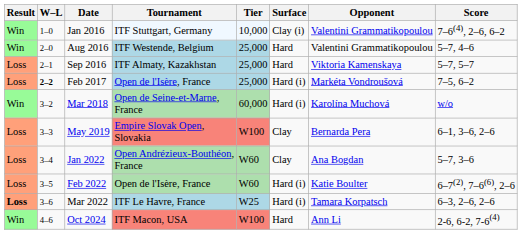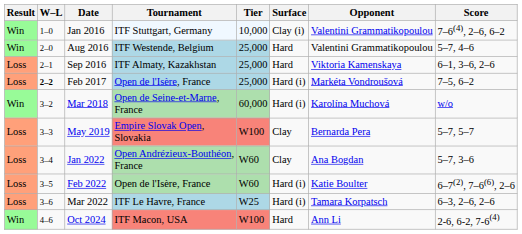 <table class="sortable wikitable">
 <tr>
 <th>Result</th>
 <th class="unsortable">W–L</th>
 <th>Date</th>
 <th>Tournament</th>
 <th>Tier</th>
 <th>Surface</th>
 <th>Opponent</th>
 <th class="unsortable">Score</th>
 </tr>
 <tr>
 <td style="background:#98fb98;">Win</td>
 <td><small>1–0</small></td>
 <td>Jan 2016</td>
 <td style="background:#f0f8ff;">ITF Stuttgart, Germany</td>
 <td style="background:#f0f8ff;">10,000</td>
 <td>Clay (i)</td>
 <td> <a href='#'>Valentini Grammatikopoulou</a></td>
 <td>7–6<sup>(4)</sup>, 2–6, 6–2</td>
 </tr>
 <tr>
 <td style="background:#98fb98;">Win</td>
 <td><small>2–0</small></td>
 <td>Aug 2016</td>
 <td style="background:lightblue;">ITF Westende, Belgium</td>
 <td style="background:lightblue;">25,000</td>
 <td>Hard</td>
 <td> Valentini Grammatikopoulou</td>
 <td>5–7, 4–6</td>
 </tr>
 <tr>
 <td style="background:#ffa07a;">Loss</td>
 <td><small>2–1</small></td>
 <td>Sep 2016</td>
 <td style="background:lightblue;">ITF Almaty, Kazakhstan</td>
 <td style="background:lightblue;">25,000</td>
 <td>Hard</td>
 <td> <a href='#'>Viktoria Kamenskaya</a></td>
-<td>5–7, 5–7</td>
+<td>6–1, 3–6, 2–6</td>
 </tr>
 <tr>
 <td style="background:#ffa07a;">Loss</td>
 <td><strong><small>2–2</small></strong></td>
 <td>Feb 2017</td>
 <td style="background:lightblue;"><a href='#'>Open de l'Isère</a>, France</td>
 <td style="background:lightblue;">25,000</td>
 <td>Hard (i)</td>
 <td> <a href='#'>Markéta Vondroušová</a></td>
 <td>7–5, 6–2</td>
 </tr>
 <tr>
 <td style="background:#98fb98;">Win</td>
 <td><small>3–2</small></td>
 <td><a href='#'>Mar 2018</a></td>
 <td style="background:#addfad;"><a href='#'>Open de Seine-et-Marne</a>, <br>France</td>
 <td style="background:#addfad;">60,000</td>
 <td>Hard (i)</td>
 <td> <a href='#'>Karolína Muchová</a></td>
 <td><a href='#'>w/o</a></td>
 </tr>
 <tr>
 <td style="background:#ffa07a;">Loss</td>
 <td><small>3–3</small></td>
 <td><a href='#'>May 2019</a></td>
 <td style="background:#f88379;"><a href='#'>Empire Slovak Open</a>, <br>Slovakia</td>
 <td style="background:#f88379;">W100</td>
 <td>Clay</td>
 <td> <a href='#'>Bernarda Pera</a></td>
-<td>6–1, 3–6, 2–6</td>
+<td>5–7, 5–7</td>
 </tr>
 <tr>
 <td style="background:#ffa07a;">Loss</td>
 <td><small>3–4</small></td>
 <td><a href='#'>Jan 2022</a></td>
 <td bgcolor=addfad><a href='#'>Open Andrézieux-Bouthéon</a>, <br>France</td>
 <td bgcolor=addfad>W60</td>
 <td>Clay</td>
 <td> <a href='#'>Ana Bogdan</a></td>
 <td>5–7, 3–6</td>
 </tr>
 <tr>
 <td style="background:#ffa07a;">Loss</td>
 <td><small>3–5</small></td>
 <td><a href='#'>Feb 2022</a></td>
 <td bgcolor=addfad>Open de l'Isère, France</td>
 <td bgcolor=addfad>W60</td>
 <td>Hard (i)</td>
 <td> <a href='#'>Katie Boulter</a></td>
 <td>6–7<sup>(2)</sup>, 7–6<sup>(6)</sup>, 2–6</td>
 </tr>
 <tr>
-<td style="background:#ffa07a;"><strong>Loss</strong></td>
+<td style="background:#ffa07a;">Loss</td>
 <td><small>3–6</small></td>
 <td>Mar 2022</td>
 <td bgcolor=lightblue>ITF Le Havre, France</td>
 <td bgcolor=lightblue>W25</td>
 <td>Hard (i)</td>
 <td> <a href='#'>Tamara Korpatsch</a></td>
 <td>6–3, 2–6, 2–6</td>
 </tr>
 <tr>
 <td style="background:#98fb98;">Win</td>
 <td><small>4–6</small></td>
 <td><a href='#'>Oct 2024</a></td>
 <td bgcolor=f88379>ITF Macon, USA</td>
 <td bgcolor=f88379>W100</td>
 <td>Hard</td>
 <td> <a href='#'>Ann Li</a></td>
 <td>2-6, 6-2, 7-6<sup>(4)</sup></td>
 </tr>
 </table>
